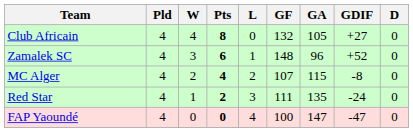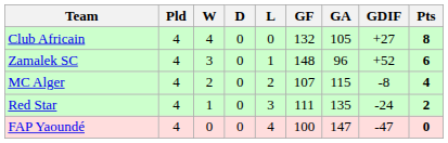 <table class=wikitable style="text-align:center" width=500>
 <tr>
 <th width=25%>Team</th>
 <th width=5%>Pld</th>
 <th width=5%>W</th>
-<th width=5%>Pts</th>
+<th width=5%>D</th>
 <th width=5%>L</th>
 <th width=5%>GF</th>
 <th width=5%>GA</th>
 <th width=5%>GDIF</th>
-<th width=5%>D</th>
+<th width=5%>Pts</th>
 </tr>
 <tr bgcolor=#ccffcc>
 <td align="left"> <a href='#'>Club Africain</a></td>
 <td>4</td>
 <td>4</td>
-<td><strong>8</strong></td>
+<td>0</td>
 <td>0</td>
 <td>132</td>
 <td>105</td>
 <td>+27</td>
-<td>0</td>
+<td><strong>8</strong></td>
 </tr>
 <tr bgcolor=#ccffcc>
 <td align="left"> <a href='#'>Zamalek SC</a></td>
 <td>4</td>
 <td>3</td>
-<td><strong>6</strong></td>
+<td>0</td>
 <td>1</td>
 <td>148</td>
 <td>96</td>
 <td>+52</td>
-<td>0</td>
+<td><strong>6</strong></td>
 </tr>
 <tr bgcolor=#ccffcc>
 <td align="left"> <a href='#'>MC Alger</a></td>
 <td>4</td>
 <td>2</td>
-<td><strong>4</strong></td>
+<td>0</td>
 <td>2</td>
 <td>107</td>
 <td>115</td>
 <td>-8</td>
-<td>0</td>
+<td><strong>4</strong></td>
 </tr>
 <tr bgcolor=#ccffcc>
 <td align="left"> <a href='#'>Red Star</a></td>
 <td>4</td>
 <td>1</td>
-<td><strong>2</strong></td>
+<td>0</td>
 <td>3</td>
 <td>111</td>
 <td>135</td>
 <td>-24</td>
-<td>0</td>
+<td><strong>2</strong></td>
 </tr>
 <tr bgcolor=#ffdddd>
 <td align="left"> <a href='#'>FAP Yaoundé</a></td>
 <td>4</td>
 <td>0</td>
-<td><strong>0</strong></td>
+<td>0</td>
 <td>4</td>
 <td>100</td>
 <td>147</td>
 <td>-47</td>
-<td>0</td>
+<td><strong>0</strong></td>
 </tr>
 </table>
